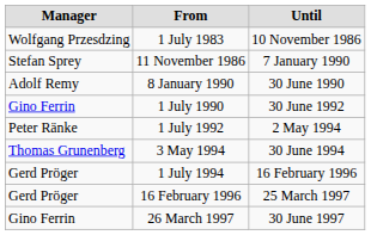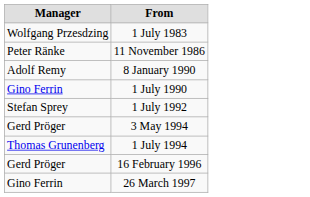 <table class="wikitable">
 <tr style="text-align:center; background:#dfdfdf;">
 <td><strong>Manager</strong></td>
 <td><strong>From</strong></td>
-<td><strong>Until</strong></td>
 </tr>
 <tr style="text-align:center;">
 <td style="text-align:left;">Wolfgang Przesdzing</td>
 <td>1 July 1983</td>
-<td>10 November 1986</td>
 </tr>
 <tr style="text-align:center;">
-<td style="text-align:left;">Stefan Sprey</td>
+<td style="text-align:left;">Peter Ränke</td>
 <td>11 November 1986</td>
-<td>7 January 1990</td>
 </tr>
 <tr style="text-align:center;">
 <td style="text-align:left;">Adolf Remy</td>
 <td>8 January 1990</td>
-<td>30 June 1990</td>
 </tr>
 <tr style="text-align:center;">
 <td style="text-align:left;"><a href='#'>Gino Ferrin</a></td>
 <td>1 July 1990</td>
-<td>30 June 1992</td>
 </tr>
 <tr style="text-align:center;">
-<td style="text-align:left;">Peter Ränke</td>
+<td style="text-align:left;">Stefan Sprey</td>
 <td>1 July 1992</td>
-<td>2 May 1994</td>
+</tr>
+<tr style="text-align:center;">
+<td style="text-align:left;">Gerd Pröger</td>
+<td>3 May 1994</td>
 </tr>
 <tr style="text-align:center;">
 <td style="text-align:left;"><a href='#'>Thomas Grunenberg</a></td>
-<td>3 May 1994</td>
-<td>30 June 1994</td>
-</tr>
-<tr style="text-align:center;">
-<td style="text-align:left;">Gerd Pröger</td>
 <td>1 July 1994</td>
-<td>16 February 1996</td>
 </tr>
 <tr style="text-align:center;">
 <td style="text-align:left;">Gerd Pröger</td>
 <td>16 February 1996</td>
-<td>25 March 1997</td>
 </tr>
 <tr style="text-align:center;">
 <td style="text-align:left;">Gino Ferrin</td>
 <td>26 March 1997</td>
-<td>30 June 1997</td>
 </tr>
 </table>
